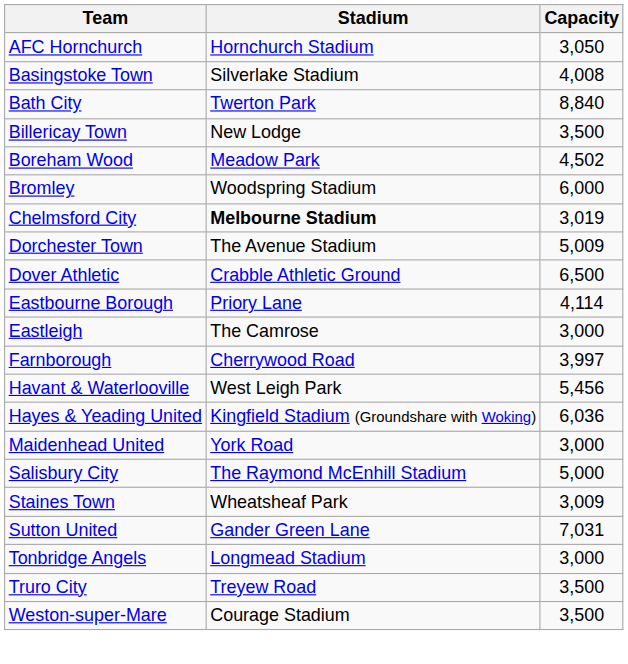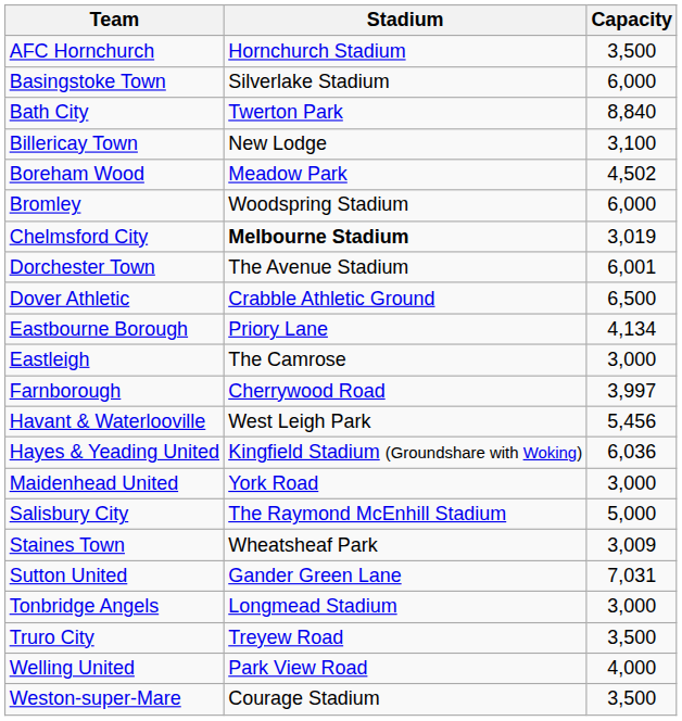 <table class="wikitable sortable">
 <tr>
 <th>Team</th>
 <th>Stadium</th>
 <th>Capacity</th>
 </tr>
 <tr>
 <td><a href='#'>AFC Hornchurch</a></td>
 <td><a href='#'>Hornchurch Stadium</a></td>
-<td align="center">3,050</td>
+<td align="center">3,500</td>
 </tr>
 <tr>
 <td><a href='#'>Basingstoke Town</a></td>
 <td>Silverlake Stadium</td>
-<td align="center">4,008</td>
+<td align="center">6,000</td>
 </tr>
 <tr>
 <td><a href='#'>Bath City</a></td>
 <td><a href='#'>Twerton Park</a></td>
 <td align="center">8,840</td>
 </tr>
 <tr>
 <td><a href='#'>Billericay Town</a></td>
 <td>New Lodge</td>
-<td align="center">3,500</td>
+<td align="center">3,100</td>
 </tr>
 <tr>
 <td><a href='#'>Boreham Wood</a></td>
 <td><a href='#'>Meadow Park</a></td>
 <td align="center">4,502</td>
 </tr>
 <tr>
 <td><a href='#'>Bromley</a></td>
 <td>Woodspring Stadium</td>
 <td align="center">6,000</td>
 </tr>
 <tr>
 <td><a href='#'>Chelmsford City</a></td>
 <td><strong>Melbourne Stadium</strong></td>
 <td align="center">3,019</td>
 </tr>
 <tr>
 <td><a href='#'>Dorchester Town</a></td>
 <td>The Avenue Stadium</td>
-<td align="center">5,009</td>
+<td align="center">6,001</td>
 </tr>
 <tr>
 <td><a href='#'>Dover Athletic</a></td>
 <td><a href='#'>Crabble Athletic Ground</a></td>
 <td align="center">6,500</td>
 </tr>
 <tr>
 <td><a href='#'>Eastbourne Borough</a></td>
 <td><a href='#'>Priory Lane</a></td>
-<td align="center">4,114</td>
+<td align="center">4,134</td>
 </tr>
 <tr>
 <td><a href='#'>Eastleigh</a></td>
 <td>The Camrose</td>
 <td align="center">3,000</td>
 </tr>
 <tr>
 <td><a href='#'>Farnborough</a></td>
 <td><a href='#'>Cherrywood Road</a></td>
 <td align="center">3,997</td>
 </tr>
 <tr>
 <td><a href='#'>Havant & Waterlooville</a></td>
 <td>West Leigh Park</td>
 <td align="center">5,456</td>
 </tr>
 <tr>
 <td><a href='#'>Hayes & Yeading United</a></td>
 <td><a href='#'>Kingfield Stadium</a> <small>(Groundshare with <a href='#'>Woking</a>)</small></td>
 <td align="center">6,036</td>
 </tr>
 <tr>
 <td><a href='#'>Maidenhead United</a></td>
 <td><a href='#'>York Road</a></td>
 <td align="center">3,000</td>
 </tr>
 <tr>
 <td><a href='#'>Salisbury City</a></td>
 <td><a href='#'>The Raymond McEnhill Stadium</a></td>
 <td align="center">5,000</td>
 </tr>
 <tr>
 <td><a href='#'>Staines Town</a></td>
 <td>Wheatsheaf Park</td>
 <td align="center">3,009</td>
 </tr>
 <tr>
 <td><a href='#'>Sutton United</a></td>
 <td><a href='#'>Gander Green Lane</a></td>
 <td align="center">7,031</td>
 </tr>
 <tr>
 <td><a href='#'>Tonbridge Angels</a></td>
 <td><a href='#'>Longmead Stadium</a></td>
 <td align="center">3,000</td>
 </tr>
 <tr>
 <td><a href='#'>Truro City</a></td>
 <td><a href='#'>Treyew Road</a></td>
 <td align="center">3,500</td>
 </tr>
 <tr>
+<td><a href='#'>Welling United</a></td>
+<td><a href='#'>Park View Road</a></td>
+<td align="center">4,000</td>
+</tr>
+<tr>
 <td><a href='#'>Weston-super-Mare</a></td>
 <td>Courage Stadium</td>
 <td align="center">3,500</td>
 </tr>
 </table>
